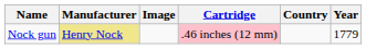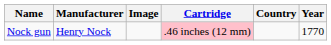 <table class="wikitable">
 <tr>
 <th>Name</th>
 <th>Manufacturer</th>
 <th>Image</th>
 <th><a href='#'>Cartridge</a></th>
 <th>Country</th>
 <th>Year</th>
 </tr>
 <tr>
 <td><a href='#'>Nock gun</a></td>
-<td style="background: khaki;"><a href='#'>Henry Nock</a></td>
+<td><a href='#'>Henry Nock</a></td>
 <td></td>
 <td style="background: pink;">.46 inches (12 mm)</td>
 <td></td>
-<td>1779</td>
+<td>1770</td>
 </tr>
 </table>
